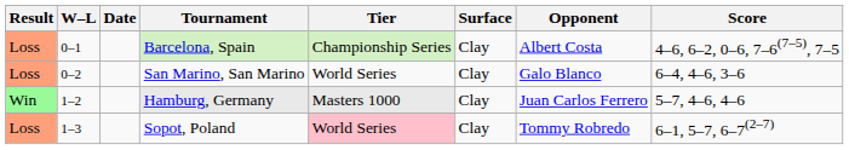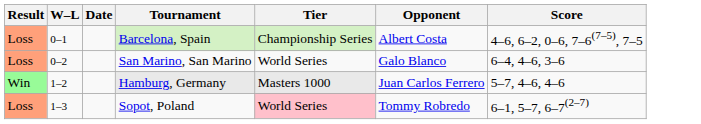 <table class="sortable wikitable">
 <tr>
 <th>Result</th>
 <th class="unsortable">W–L</th>
 <th>Date</th>
 <th>Tournament</th>
 <th>Tier</th>
-<th>Surface</th>
 <th>Opponent</th>
 <th class="unsortable">Score</th>
 </tr>
 <tr>
 <td style="background:#ffa07a;">Loss</td>
 <td><small>0–1</small></td>
 <td><a href='#'></a></td>
 <td style="background:#d4f1c5;"><a href='#'>Barcelona</a>, Spain</td>
 <td style="background:#d4f1c5;">Championship Series</td>
-<td>Clay</td>
 <td> <a href='#'>Albert Costa</a></td>
 <td>4–6, 6–2, 0–6, 7–6<sup>(7–5)</sup>, 7–5</td>
 </tr>
 <tr>
 <td style="background:#ffa07a;">Loss</td>
 <td><small>0–2</small></td>
 <td><a href='#'></a></td>
 <td><a href='#'>San Marino</a>, San Marino</td>
 <td>World Series</td>
-<td>Clay</td>
 <td> <a href='#'>Galo Blanco</a></td>
 <td>6–4, 4–6, 3–6</td>
 </tr>
 <tr>
 <td style="background:#98fb98;">Win</td>
 <td><small>1–2</small></td>
 <td><a href='#'></a></td>
 <td style="background:#e9e9e9;"><a href='#'>Hamburg</a>, Germany</td>
 <td style="background:#e9e9e9;">Masters 1000</td>
-<td>Clay</td>
 <td> <a href='#'>Juan Carlos Ferrero</a></td>
 <td>5–7, 4–6, 4–6</td>
 </tr>
 <tr>
 <td style="background:#ffa07a;">Loss</td>
 <td><small>1–3</small></td>
 <td><a href='#'></a></td>
 <td><a href='#'>Sopot</a>, Poland</td>
 <td style="background: pink;">World Series</td>
-<td>Clay</td>
 <td> <a href='#'>Tommy Robredo</a></td>
 <td>6–1, 5–7, 6–7<sup>(2–7)</sup></td>
 </tr>
 </table>
